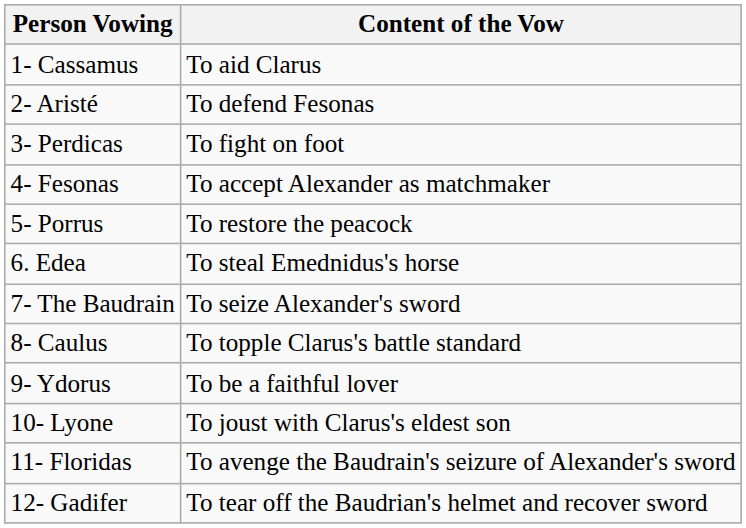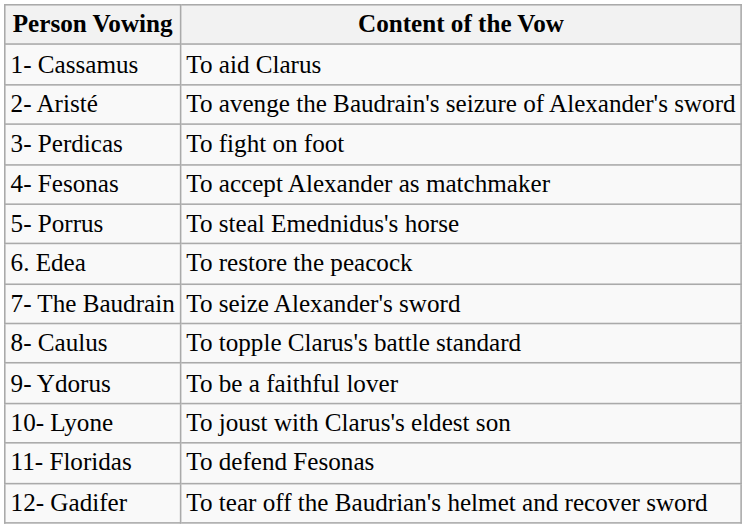 <table class="wikitable">
 <tr>
 <th>Person Vowing</th>
 <th>Content of the Vow</th>
 </tr>
 <tr>
 <td>1- Cassamus</td>
 <td>To aid Clarus</td>
 </tr>
 <tr>
 <td>2- Aristé</td>
-<td>To defend Fesonas</td>
+<td>To avenge the Baudrain's seizure of Alexander's sword</td>
 </tr>
 <tr>
 <td>3- Perdicas</td>
 <td>To fight on foot</td>
 </tr>
 <tr>
 <td>4- Fesonas</td>
 <td>To accept Alexander as matchmaker</td>
 </tr>
 <tr>
 <td>5- Porrus</td>
-<td>To restore the peacock</td>
+<td>To steal Emednidus's horse</td>
 </tr>
 <tr>
 <td>6. Edea</td>
-<td>To steal Emednidus's horse</td>
+<td>To restore the peacock</td>
 </tr>
 <tr>
 <td>7- The Baudrain</td>
 <td>To seize Alexander's sword</td>
 </tr>
 <tr>
 <td>8- Caulus</td>
 <td>To topple Clarus's battle standard</td>
 </tr>
 <tr>
 <td>9- Ydorus</td>
 <td>To be a faithful lover</td>
 </tr>
 <tr>
 <td>10- Lyone</td>
 <td>To joust with Clarus's eldest son</td>
 </tr>
 <tr>
 <td>11- Floridas</td>
-<td>To avenge the Baudrain's seizure of Alexander's sword</td>
+<td>To defend Fesonas</td>
 </tr>
 <tr>
 <td>12- Gadifer</td>
 <td>To tear off the Baudrian's helmet and recover sword</td>
 </tr>
 </table>
